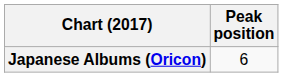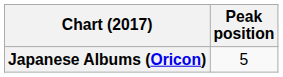 <table class="wikitable plainrowheaders" style="text-align:center">
 <tr>
 <th scope="col">Chart (2017)</th>
 <th scope="col">Peak<br> position</th>
 </tr>
 <tr>
 <th scope="row">Japanese Albums (<a href='#'>Oricon</a>)</th>
-<td>6</td>
+<td>5</td>
 </tr>
 </table>
